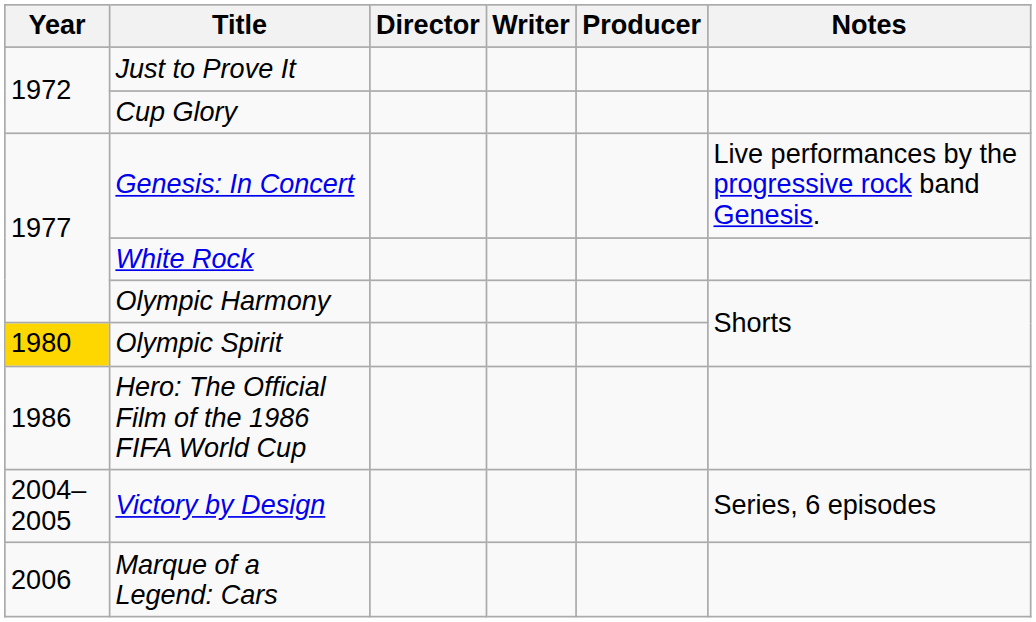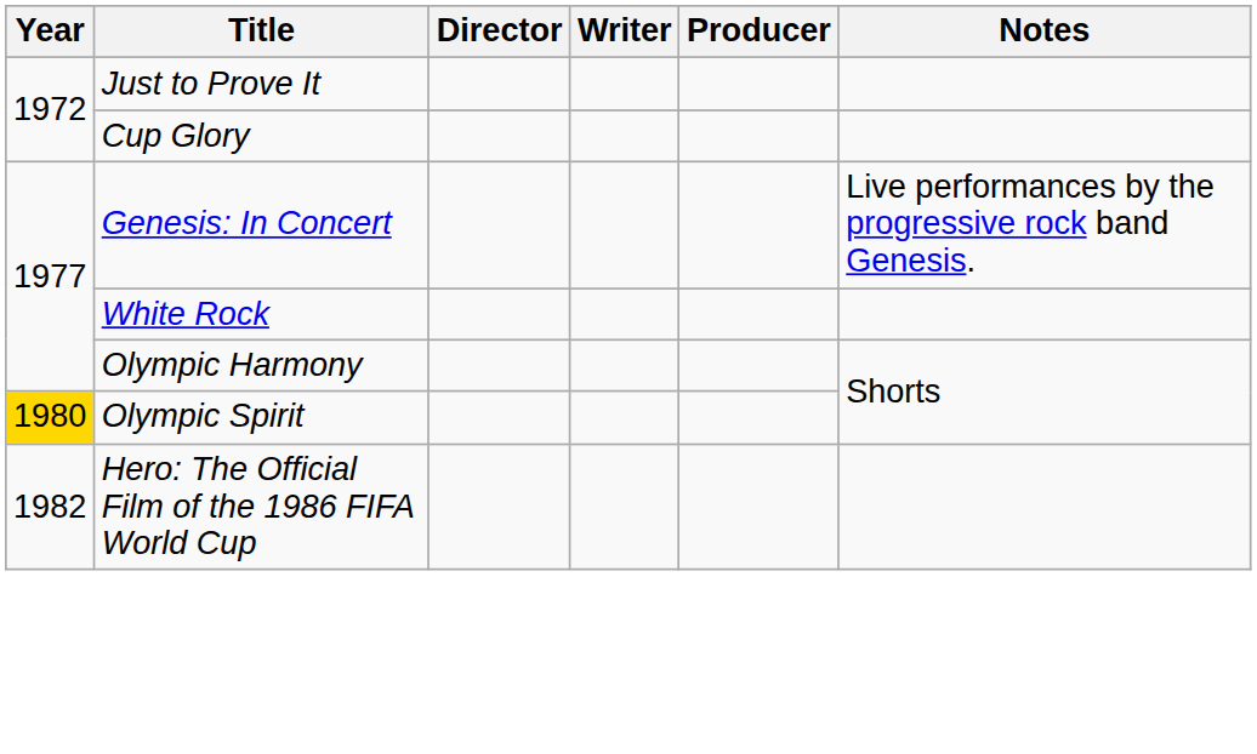 <table class="wikitable sortable">
 <tr>
 <th>Year</th>
 <th>Title</th>
 <th>Director</th>
 <th>Writer</th>
 <th>Producer</th>
 <th>Notes</th>
 </tr>
 <tr>
 <td rowspan="2">1972</td>
 <td><em>Just to Prove It</em></td>
 <td></td>
 <td></td>
 <td></td>
 <td></td>
 </tr>
 <tr>
 <td><em>Cup Glory</em></td>
 <td></td>
 <td></td>
 <td></td>
 <td></td>
 </tr>
 <tr>
 <td rowspan="3">1977</td>
 <td><em><a href='#'>Genesis: In Concert</a></em></td>
 <td></td>
 <td></td>
 <td></td>
 <td>Live performances by the <a href='#'>progressive rock</a> band <a href='#'>Genesis</a>.</td>
 </tr>
 <tr>
 <td><em><a href='#'>White Rock</a></em></td>
 <td></td>
 <td></td>
 <td></td>
 <td></td>
 </tr>
 <tr>
 <td><em>Olympic Harmony</em></td>
 <td></td>
 <td></td>
 <td></td>
 <td rowspan="2">Shorts</td>
 </tr>
 <tr>
 <td style="background: gold;">1980</td>
 <td><em>Olympic Spirit</em></td>
 <td></td>
 <td></td>
 <td></td>
 </tr>
 <tr>
-<td>1986</td>
+<td>1982</td>
 <td><em>Hero: The Official Film of the 1986 FIFA World Cup</em></td>
 <td></td>
 <td></td>
 <td></td>
 <td></td>
 </tr>
-<tr>
-<td>2004–2005</td>
-<td><em><a href='#'>Victory by Design</a></em></td>
-<td></td>
-<td></td>
-<td></td>
-<td>Series, 6 episodes</td>
-</tr>
-<tr>
-<td>2006</td>
-<td><em>Marque of a Legend: Cars</em></td>
-<td></td>
-<td></td>
-<td></td>
-<td></td>
-</tr>
 </table>
